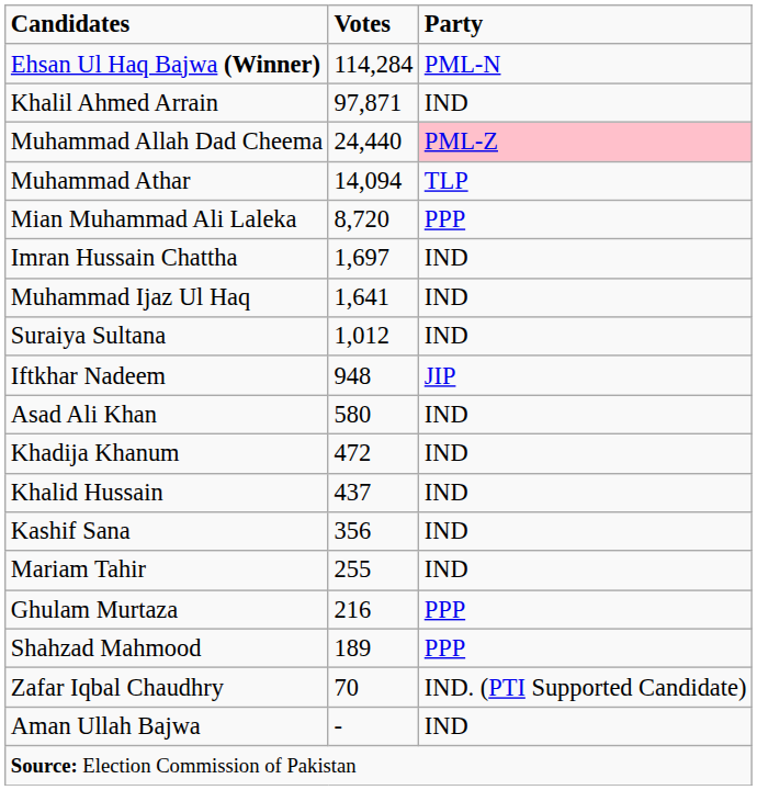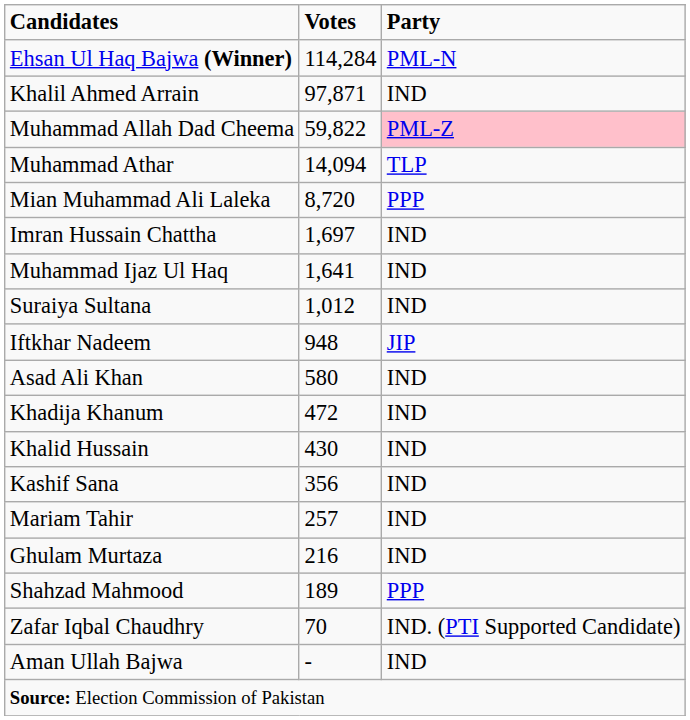 <table class="wikitable">
 <tr>
 <td><strong>Candidates</strong></td>
 <td><strong>Votes</strong></td>
 <td><strong>Party</strong></td>
 </tr>
 <tr>
 <td><a href='#'>Ehsan Ul Haq Bajwa</a> <strong>(Winner)</strong></td>
 <td>114,284</td>
 <td><a href='#'>PML-N</a></td>
 </tr>
 <tr>
 <td>Khalil Ahmed Arrain</td>
 <td>97,871</td>
 <td>IND</td>
 </tr>
 <tr>
 <td>Muhammad Allah Dad Cheema</td>
-<td>24,440</td>
+<td>59,822</td>
 <td style="background: pink;"><a href='#'>PML-Z</a></td>
 </tr>
 <tr>
 <td>Muhammad Athar</td>
 <td>14,094</td>
 <td><a href='#'>TLP</a></td>
 </tr>
 <tr>
 <td>Mian Muhammad Ali Laleka</td>
 <td>8,720</td>
 <td><a href='#'>PPP</a></td>
 </tr>
 <tr>
 <td>Imran Hussain Chattha</td>
 <td>1,697</td>
 <td>IND</td>
 </tr>
 <tr>
 <td>Muhammad Ijaz Ul Haq</td>
 <td>1,641</td>
 <td>IND</td>
 </tr>
 <tr>
 <td>Suraiya Sultana</td>
 <td>1,012</td>
 <td>IND</td>
 </tr>
 <tr>
 <td>Iftkhar Nadeem</td>
 <td>948</td>
 <td><a href='#'>JIP</a></td>
 </tr>
 <tr>
 <td>Asad Ali Khan</td>
 <td>580</td>
 <td>IND</td>
 </tr>
 <tr>
 <td>Khadija Khanum</td>
 <td>472</td>
 <td>IND</td>
 </tr>
 <tr>
 <td>Khalid Hussain</td>
-<td>437</td>
+<td>430</td>
 <td>IND</td>
 </tr>
 <tr>
 <td>Kashif Sana</td>
 <td>356</td>
 <td>IND</td>
 </tr>
 <tr>
 <td>Mariam Tahir</td>
-<td>255</td>
+<td>257</td>
 <td>IND</td>
 </tr>
 <tr>
 <td>Ghulam Murtaza</td>
 <td>216</td>
-<td><a href='#'>PPP</a></td>
+<td>IND</td>
 </tr>
 <tr>
 <td>Shahzad Mahmood</td>
 <td>189</td>
 <td><a href='#'>PPP</a></td>
 </tr>
 <tr>
 <td>Zafar Iqbal Chaudhry</td>
 <td>70</td>
 <td>IND. (<a href='#'>PTI</a> Supported Candidate)</td>
 </tr>
 <tr>
 <td>Aman Ullah Bajwa</td>
 <td>-</td>
 <td>IND</td>
 </tr>
 <tr>
 <td colspan="3"><small><strong>Source:</strong> Election Commission of Pakistan</small> </td>
 </tr>
 </table>
